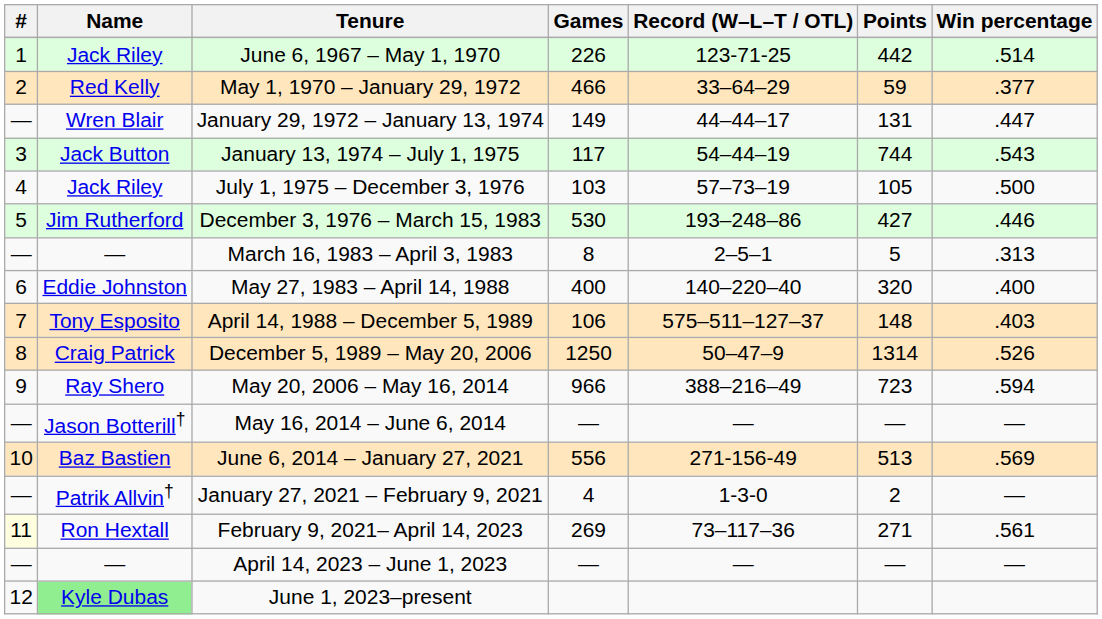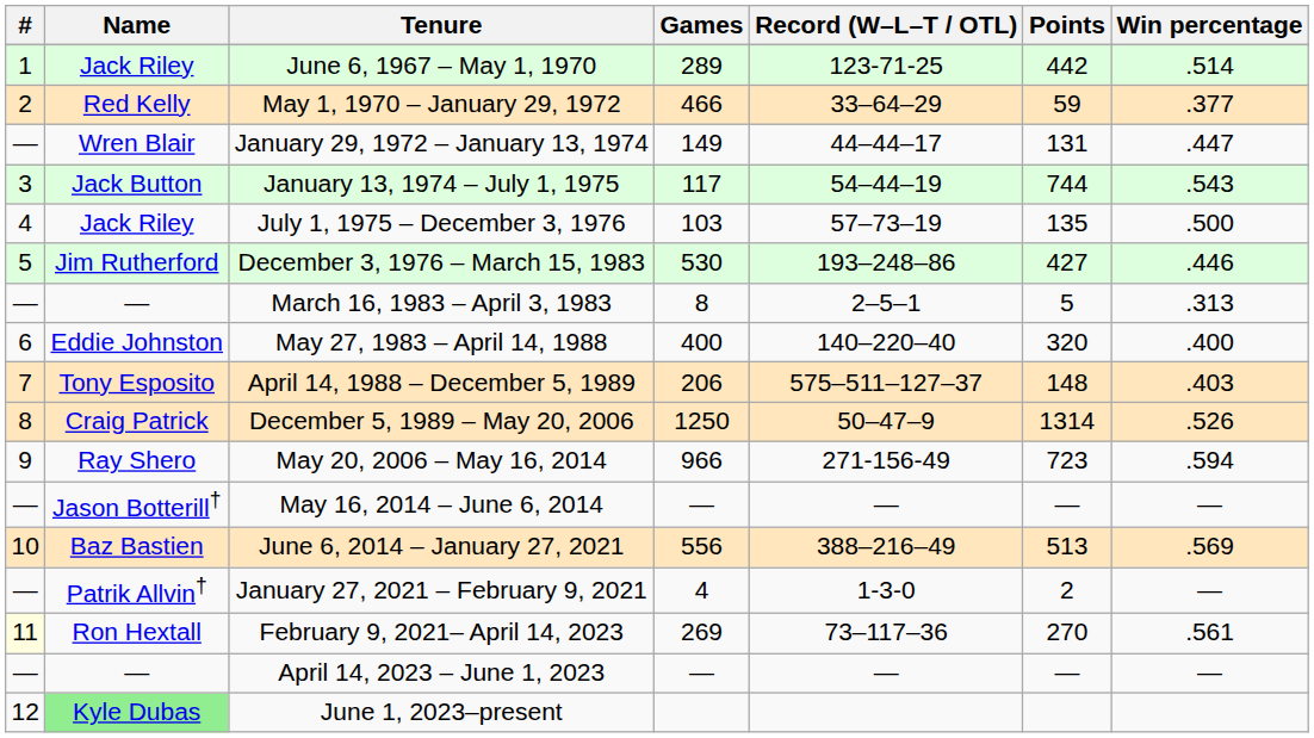 <table class="wikitable" style="text-align:center">
 <tr>
 <th>#</th>
 <th>Name</th>
 <th>Tenure</th>
 <th>Games</th>
 <th>Record (W–L–T / OTL)</th>
 <th>Points</th>
 <th>Win percentage</th>
 </tr>
 <tr>
 </tr>
 <tr style="background-color:#ddffdd">
 <td>1</td>
 <td><a href='#'>Jack Riley</a></td>
 <td>June 6, 1967 – May 1, 1970</td>
-<td>226</td>
+<td>289</td>
 <td>123-71-25</td>
 <td>442</td>
 <td>.514</td>
 </tr>
 <tr bgcolor="#FFE6BD">
 <td>2</td>
 <td><a href='#'>Red Kelly</a></td>
 <td>May 1, 1970 – January 29, 1972</td>
 <td>466</td>
 <td>33–64–29</td>
 <td>59</td>
 <td>.377</td>
 </tr>
 <tr>
 <td>—</td>
 <td><a href='#'>Wren Blair</a></td>
 <td>January 29, 1972 – January 13, 1974</td>
 <td>149</td>
 <td>44–44–17</td>
 <td>131</td>
 <td>.447</td>
 </tr>
 <tr style="background-color:#ddffdd">
 <td>3</td>
 <td><a href='#'>Jack Button</a></td>
 <td>January 13, 1974 – July 1, 1975</td>
 <td>117</td>
 <td>54–44–19</td>
 <td>744</td>
 <td>.543</td>
 </tr>
 <tr>
 <td>4</td>
 <td><a href='#'>Jack Riley</a></td>
 <td>July 1, 1975 – December 3, 1976</td>
 <td>103</td>
 <td>57–73–19</td>
-<td>105</td>
+<td>135</td>
 <td>.500</td>
 </tr>
 <tr style="background-color:#ddffdd">
 <td>5</td>
 <td><a href='#'>Jim Rutherford</a></td>
 <td>December 3, 1976 – March 15, 1983</td>
 <td>530</td>
 <td>193–248–86</td>
 <td>427</td>
 <td>.446</td>
 </tr>
 <tr>
 <td>—</td>
 <td>—</td>
 <td>March 16, 1983 – April 3, 1983</td>
 <td>8</td>
 <td>2–5–1</td>
 <td>5</td>
 <td>.313</td>
 </tr>
 <tr>
 <td>6</td>
 <td><a href='#'>Eddie Johnston</a></td>
 <td>May 27, 1983 – April 14, 1988</td>
 <td>400</td>
 <td>140–220–40</td>
 <td>320</td>
 <td>.400</td>
 </tr>
 <tr bgcolor="#FFE6BD">
 <td>7</td>
 <td><a href='#'>Tony Esposito</a></td>
 <td>April 14, 1988 – December 5, 1989</td>
-<td>106</td>
+<td>206</td>
 <td>575–511–127–37</td>
 <td>148</td>
 <td>.403</td>
 </tr>
 <tr bgcolor="#FFE6BD">
 <td>8</td>
 <td><a href='#'>Craig Patrick</a></td>
 <td>December 5, 1989 – May 20, 2006</td>
 <td>1250</td>
 <td>50–47–9</td>
 <td>1314</td>
 <td>.526</td>
 </tr>
 <tr>
 <td>9</td>
 <td><a href='#'>Ray Shero</a></td>
 <td>May 20, 2006 – May 16, 2014</td>
 <td>966</td>
-<td>388–216–49</td>
+<td>271-156-49</td>
 <td>723</td>
 <td>.594</td>
 </tr>
 <tr>
 <td>—</td>
 <td><a href='#'>Jason Botterill</a><sup>†</sup></td>
 <td>May 16, 2014 – June 6, 2014</td>
 <td>—</td>
 <td>—</td>
 <td>—</td>
 <td>—</td>
 </tr>
 <tr bgcolor="#FFE6BD">
 <td>10</td>
 <td><a href='#'>Baz Bastien</a></td>
 <td>June 6, 2014 – January 27, 2021</td>
 <td>556</td>
-<td>271-156-49</td>
+<td>388–216–49</td>
 <td>513</td>
 <td>.569</td>
 </tr>
 <tr>
 <td>—</td>
 <td><a href='#'>Patrik Allvin</a><sup>†</sup></td>
 <td>January 27, 2021 – February 9, 2021</td>
 <td>4</td>
 <td>1-3-0</td>
 <td>2</td>
 <td>—</td>
 </tr>
 <tr>
 <td style="background: lightyellow;">11</td>
 <td><a href='#'>Ron Hextall</a></td>
 <td>February 9, 2021– April 14, 2023</td>
 <td>269</td>
 <td>73–117–36</td>
-<td>271</td>
+<td>270</td>
 <td>.561</td>
 </tr>
 <tr>
 <td>—</td>
 <td>—</td>
 <td>April 14, 2023 – June 1, 2023</td>
 <td>—</td>
 <td>—</td>
 <td>—</td>
 <td>—</td>
 </tr>
 <tr>
 <td>12</td>
 <td style="background: lightgreen;"><a href='#'>Kyle Dubas</a></td>
 <td>June 1, 2023–present</td>
 <td></td>
 <td></td>
 <td></td>
 <td></td>
 </tr>
 </table>
